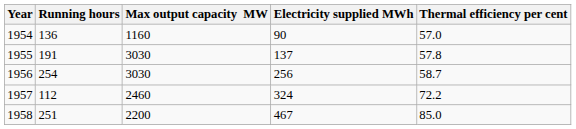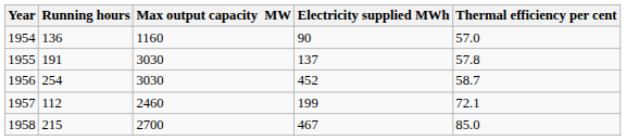 <table class="wikitable">
 <tr>
 <th>Year</th>
 <th>Running hours</th>
 <th>Max output capacity  MW</th>
 <th>Electricity supplied MWh</th>
 <th>Thermal efficiency per cent</th>
 </tr>
 <tr>
 <td>1954</td>
 <td>136</td>
 <td>1160</td>
 <td>90</td>
 <td>57.0</td>
 </tr>
 <tr>
 <td>1955</td>
 <td>191</td>
 <td>3030</td>
 <td>137</td>
 <td>57.8</td>
 </tr>
 <tr>
 <td>1956</td>
 <td>254</td>
 <td>3030</td>
-<td>256</td>
+<td>452</td>
 <td>58.7</td>
 </tr>
 <tr>
 <td>1957</td>
 <td>112</td>
 <td>2460</td>
-<td>324</td>
-<td>72.2</td>
+<td>199</td>
+<td>72.1</td>
 </tr>
 <tr>
 <td>1958</td>
-<td>251</td>
-<td>2200</td>
+<td>215</td>
+<td>2700</td>
 <td>467</td>
 <td>85.0</td>
 </tr>
 </table>
